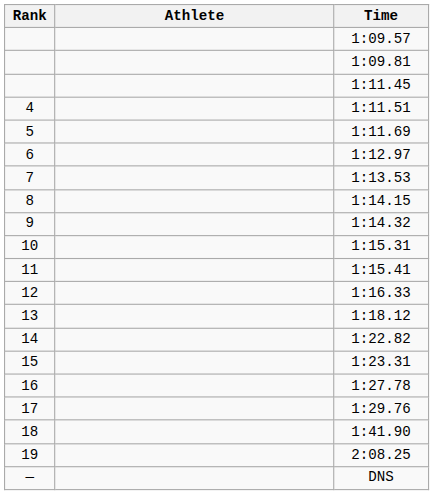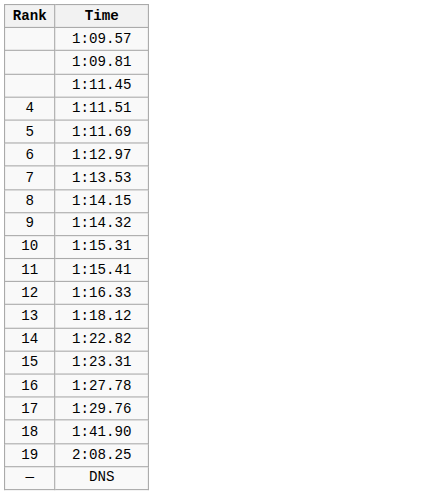 <table class=wikitable style="text-align:center">
 <tr>
 <th width=40>Rank</th>
-<th width=250>Athlete</th>
 <th width=80>Time</th>
 </tr>
 <tr>
 <td></td>
-<td align=left></td>
 <td>1:09.57</td>
 </tr>
 <tr>
 <td></td>
-<td align=left></td>
 <td>1:09.81</td>
 </tr>
 <tr>
 <td></td>
-<td align=left></td>
 <td>1:11.45</td>
 </tr>
 <tr>
 <td>4</td>
-<td align=left></td>
 <td>1:11.51</td>
 </tr>
 <tr>
 <td>5</td>
-<td align=left></td>
 <td>1:11.69</td>
 </tr>
 <tr>
 <td>6</td>
-<td align=left></td>
 <td>1:12.97</td>
 </tr>
 <tr>
 <td>7</td>
-<td align=left></td>
 <td>1:13.53</td>
 </tr>
 <tr>
 <td>8</td>
-<td align=left></td>
 <td>1:14.15</td>
 </tr>
 <tr>
 <td>9</td>
-<td align=left></td>
 <td>1:14.32</td>
 </tr>
 <tr>
 <td>10</td>
-<td align=left></td>
 <td>1:15.31</td>
 </tr>
 <tr>
 <td>11</td>
-<td align=left></td>
 <td>1:15.41</td>
 </tr>
 <tr>
 <td>12</td>
-<td align=left></td>
 <td>1:16.33</td>
 </tr>
 <tr>
 <td>13</td>
-<td align=left></td>
 <td>1:18.12</td>
 </tr>
 <tr>
 <td>14</td>
-<td align=left></td>
 <td>1:22.82</td>
 </tr>
 <tr>
 <td>15</td>
-<td align=left></td>
 <td>1:23.31</td>
 </tr>
 <tr>
 <td>16</td>
-<td align=left></td>
 <td>1:27.78</td>
 </tr>
 <tr>
 <td>17</td>
-<td align=left></td>
 <td>1:29.76</td>
 </tr>
 <tr>
 <td>18</td>
-<td align=left></td>
 <td>1:41.90</td>
 </tr>
 <tr>
 <td>19</td>
-<td align=left></td>
 <td>2:08.25</td>
 </tr>
 <tr>
 <td>—</td>
-<td align=left></td>
 <td>DNS</td>
 </tr>
 </table>
